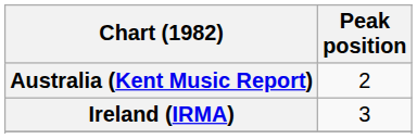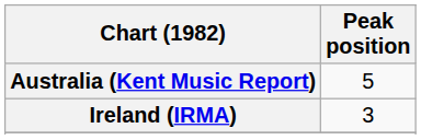 <table class="wikitable sortable plainrowheaders" style="text-align:center;">
 <tr>
 <th>Chart (1982)</th>
 <th>Peak<br>position</th>
 </tr>
 <tr>
 <th scope="row">Australia (<a href='#'>Kent Music Report</a>)</th>
-<td style="text-align:center;">2</td>
+<td style="text-align:center;">5</td>
 </tr>
 <tr>
 <th scope="row">Ireland (<a href='#'>IRMA</a>)</th>
 <td style="text-align:center;">3</td>
 </tr>
 <tr>
 </tr>
 <tr>
 </tr>
 <tr>
 </tr>
 <tr>
 </tr>
 </table>
